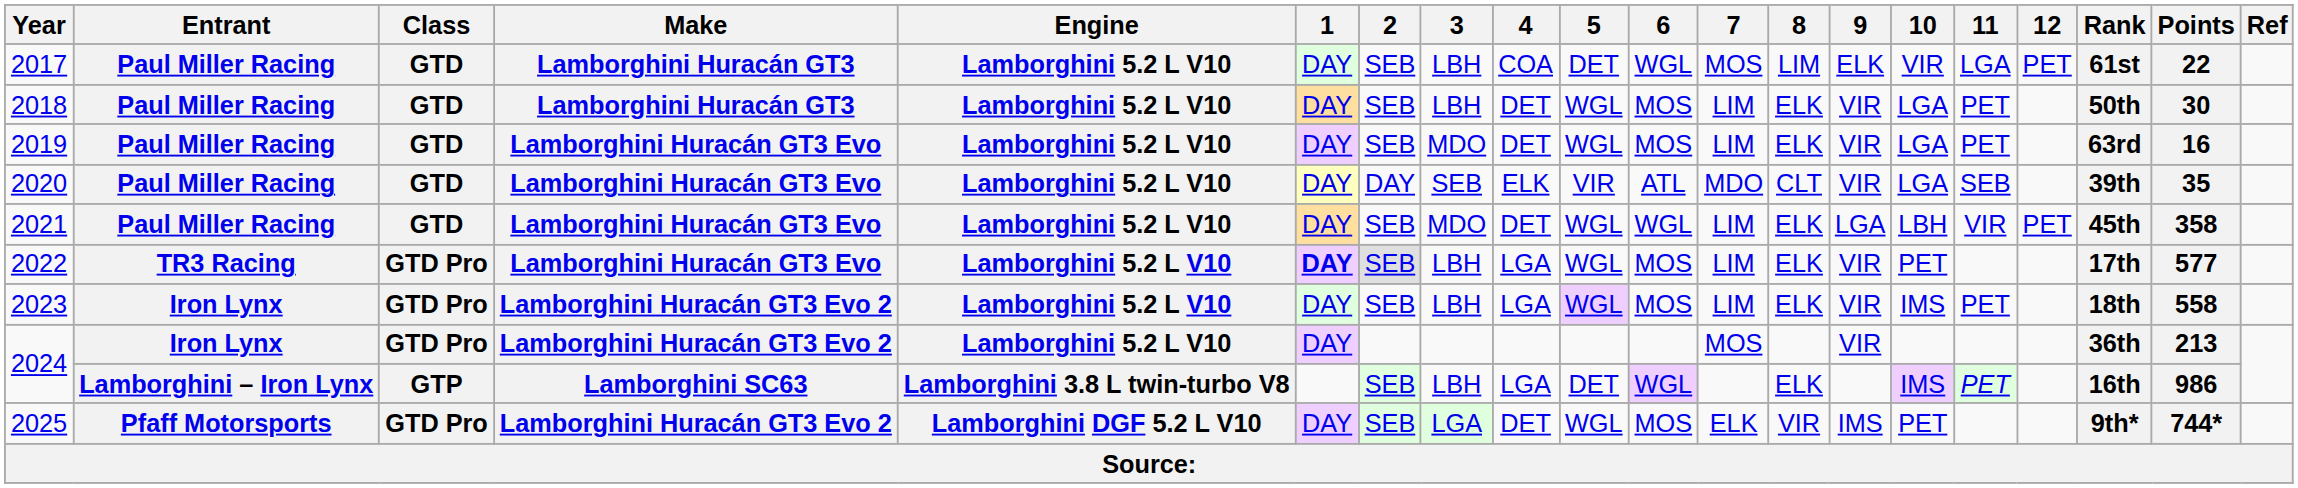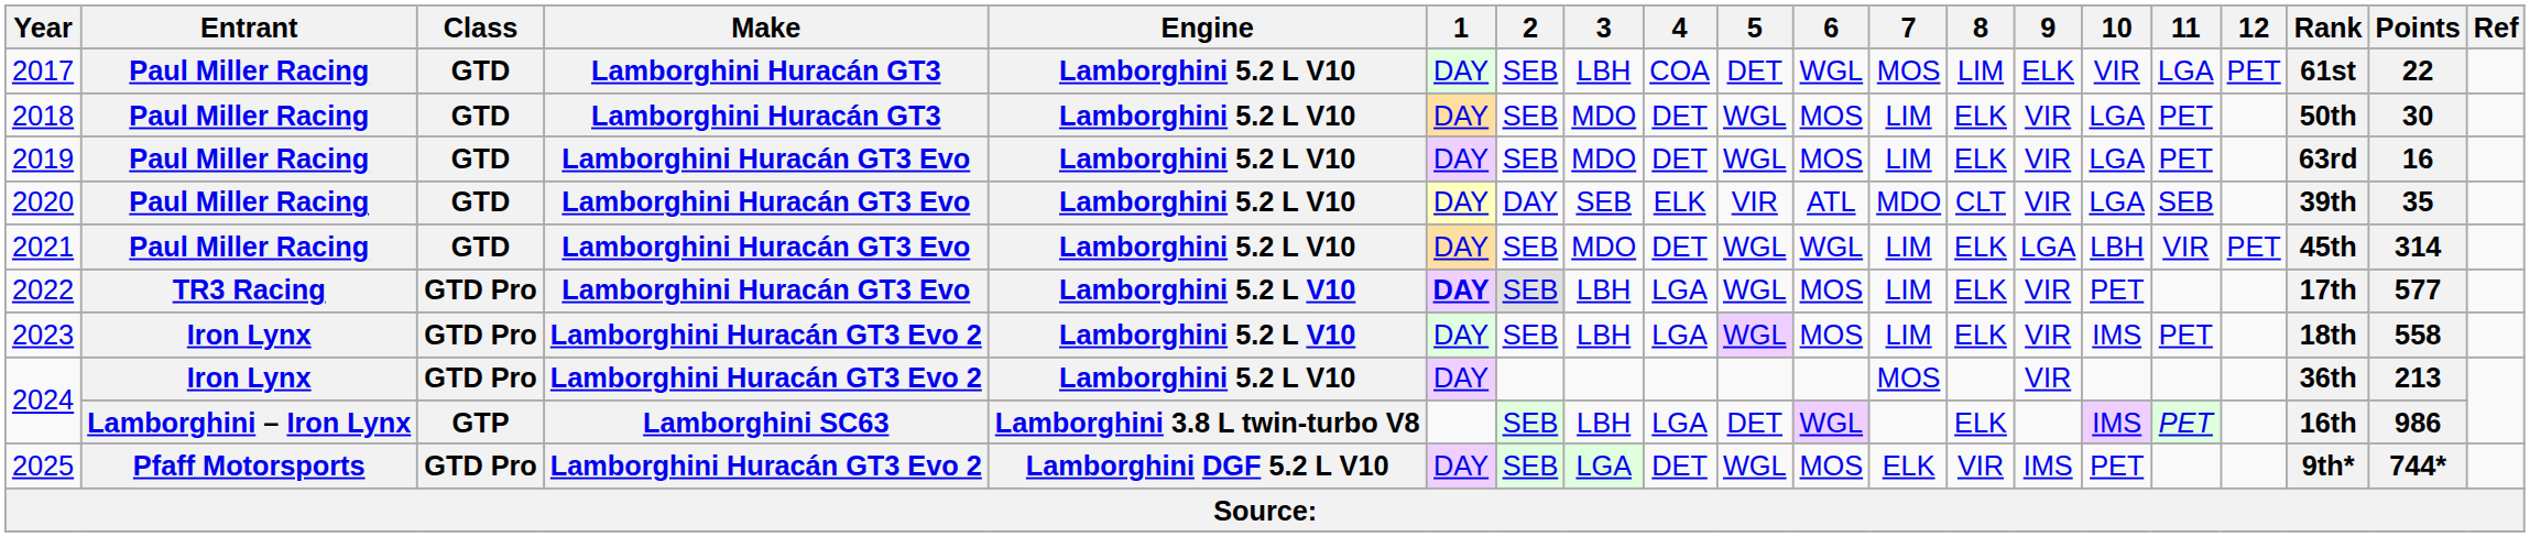 <table class="wikitable" style="text-align:center; font-size:85%">
 <tr>
 <th>Year</th>
 <th>Entrant</th>
 <th>Class</th>
 <th>Make</th>
 <th>Engine</th>
 <th>1</th>
 <th>2</th>
 <th>3</th>
 <th>4</th>
 <th>5</th>
 <th>6</th>
 <th>7</th>
 <th>8</th>
 <th>9</th>
 <th>10</th>
 <th>11</th>
 <th>12</th>
 <th>Rank</th>
 <th>Points</th>
 <th>Ref</th>
 </tr>
 <tr>
 <td><a href='#'>2017</a></td>
 <th nowrap><a href='#'>Paul Miller Racing</a></th>
 <th>GTD</th>
 <th nowrap><a href='#'>Lamborghini Huracán GT3</a></th>
 <th nowrap><a href='#'>Lamborghini</a> 5.2 L V10</th>
 <td style="background:#DFFFDF;"><a href='#'>DAY</a><br></td>
 <td><a href='#'>SEB</a></td>
 <td><a href='#'>LBH</a></td>
 <td><a href='#'>COA</a></td>
 <td><a href='#'>DET</a></td>
 <td><a href='#'>WGL</a></td>
 <td><a href='#'>MOS</a></td>
 <td><a href='#'>LIM</a></td>
 <td><a href='#'>ELK</a></td>
 <td><a href='#'>VIR</a></td>
 <td><a href='#'>LGA</a></td>
 <td><a href='#'>PET</a></td>
 <th>61st</th>
 <th>22</th>
 <td></td>
 </tr>
 <tr>
 <td><a href='#'>2018</a></td>
 <th nowrap><a href='#'>Paul Miller Racing</a></th>
 <th>GTD</th>
 <th nowrap><a href='#'>Lamborghini Huracán GT3</a></th>
 <th nowrap><a href='#'>Lamborghini</a> 5.2 L V10</th>
 <td style="background:#FFDF9F;"><a href='#'>DAY</a><br></td>
 <td><a href='#'>SEB</a></td>
-<td><a href='#'>LBH</a></td>
+<td><a href='#'>MDO</a></td>
 <td><a href='#'>DET</a></td>
 <td><a href='#'>WGL</a></td>
 <td><a href='#'>MOS</a></td>
 <td><a href='#'>LIM</a></td>
 <td><a href='#'>ELK</a></td>
 <td><a href='#'>VIR</a></td>
 <td><a href='#'>LGA</a></td>
 <td><a href='#'>PET</a></td>
 <td></td>
 <th>50th</th>
 <th>30</th>
 <td></td>
 </tr>
 <tr>
 <td><a href='#'>2019</a></td>
 <th nowrap><a href='#'>Paul Miller Racing</a></th>
 <th>GTD</th>
 <th nowrap><a href='#'>Lamborghini Huracán GT3 Evo</a></th>
 <th nowrap><a href='#'>Lamborghini</a> 5.2 L V10</th>
 <td style="background:#EFCFFF;"><a href='#'>DAY</a><br></td>
 <td><a href='#'>SEB</a></td>
 <td><a href='#'>MDO</a></td>
 <td><a href='#'>DET</a></td>
 <td><a href='#'>WGL</a></td>
 <td><a href='#'>MOS</a></td>
 <td><a href='#'>LIM</a></td>
 <td><a href='#'>ELK</a></td>
 <td><a href='#'>VIR</a></td>
 <td><a href='#'>LGA</a></td>
 <td><a href='#'>PET</a></td>
 <td></td>
 <th>63rd</th>
 <th>16</th>
 <td></td>
 </tr>
 <tr>
 <td><a href='#'>2020</a></td>
 <th nowrap><a href='#'>Paul Miller Racing</a></th>
 <th>GTD</th>
 <th nowrap><a href='#'>Lamborghini Huracán GT3 Evo</a></th>
 <th nowrap><a href='#'>Lamborghini</a> 5.2 L V10</th>
 <td style="background:#FFFFBF;"><a href='#'>DAY</a><br></td>
 <td><a href='#'>DAY</a></td>
 <td><a href='#'>SEB</a></td>
 <td><a href='#'>ELK</a></td>
 <td><a href='#'>VIR</a></td>
 <td><a href='#'>ATL</a></td>
 <td><a href='#'>MDO</a></td>
 <td><a href='#'>CLT</a></td>
 <td><a href='#'>VIR</a></td>
 <td><a href='#'>LGA</a></td>
 <td><a href='#'>SEB</a></td>
 <td></td>
 <th>39th</th>
 <th>35</th>
 <td></td>
 </tr>
 <tr>
 <td><a href='#'>2021</a></td>
 <th nowrap><a href='#'>Paul Miller Racing</a></th>
 <th>GTD</th>
 <th nowrap><a href='#'>Lamborghini Huracán GT3 Evo</a></th>
 <th nowrap><a href='#'>Lamborghini</a> 5.2 L V10</th>
 <td style="background:#FFDF9F;"><a href='#'>DAY</a><br></td>
 <td><a href='#'>SEB</a></td>
 <td><a href='#'>MDO</a></td>
 <td><a href='#'>DET</a></td>
 <td><a href='#'>WGL</a></td>
 <td><a href='#'>WGL</a></td>
 <td><a href='#'>LIM</a><br></td>
 <td><a href='#'>ELK</a></td>
 <td><a href='#'>LGA</a></td>
 <td><a href='#'>LBH</a></td>
 <td><a href='#'>VIR</a></td>
 <td><a href='#'>PET</a></td>
 <th>45th</th>
-<th>358</th>
+<th>314</th>
 <td></td>
 </tr>
 <tr>
 <td><a href='#'>2022</a></td>
 <th nowrap><a href='#'>TR3 Racing</a></th>
 <th>GTD Pro</th>
 <th nowrap><a href='#'>Lamborghini Huracán GT3 Evo</a></th>
 <th nowrap><a href='#'>Lamborghini</a> 5.2 L <a href='#'>V10</a></th>
 <td style="background:#EFCFFF;"><strong><a href='#'>DAY</a></strong><br></td>
 <td style="background:#DFDFDF;"><a href='#'>SEB</a><br></td>
 <td><a href='#'>LBH</a></td>
 <td><a href='#'>LGA</a></td>
 <td><a href='#'>WGL</a></td>
 <td><a href='#'>MOS</a></td>
 <td><a href='#'>LIM</a></td>
 <td><a href='#'>ELK</a></td>
 <td><a href='#'>VIR</a></td>
 <td><a href='#'>PET</a></td>
 <td></td>
 <td></td>
 <th>17th</th>
 <th>577</th>
 <td></td>
 </tr>
 <tr>
 <td><a href='#'>2023</a></td>
 <th nowrap><a href='#'>Iron Lynx</a></th>
 <th>GTD Pro</th>
 <th nowrap><a href='#'>Lamborghini Huracán GT3 Evo 2</a></th>
 <th nowrap><a href='#'>Lamborghini</a> 5.2 L <a href='#'>V10</a></th>
 <td style="background:#DFFFDF;"><a href='#'>DAY</a><br></td>
 <td><a href='#'>SEB</a></td>
 <td><a href='#'>LBH</a></td>
 <td><a href='#'>LGA</a></td>
 <td style="background:#EFCFFF;"><a href='#'>WGL</a><br></td>
 <td><a href='#'>MOS</a></td>
 <td><a href='#'>LIM</a></td>
 <td><a href='#'>ELK</a></td>
 <td><a href='#'>VIR</a></td>
 <td><a href='#'>IMS</a></td>
 <td><a href='#'>PET</a></td>
 <td></td>
 <th>18th</th>
 <th>558</th>
 <td></td>
 </tr>
 <tr>
 <td rowspan=2><a href='#'>2024</a></td>
 <th nowrap><a href='#'>Iron Lynx</a></th>
 <th nowrap>GTD Pro</th>
 <th nowrap><a href='#'>Lamborghini Huracán GT3 Evo 2</a></th>
 <th nowrap><a href='#'>Lamborghini</a> 5.2 L V10</th>
 <td style="background:#EFCFFF;"><a href='#'>DAY</a><br></td>
 <td></td>
 <td></td>
 <td></td>
 <td></td>
 <td></td>
 <td><a href='#'>MOS</a></td>
 <td></td>
 <td><a href='#'>VIR</a></td>
 <td></td>
 <td></td>
 <td></td>
 <th>36th</th>
 <th>213</th>
 <td rowspan="2"></td>
 </tr>
 <tr>
 <th nowrap><a href='#'>Lamborghini</a> – <a href='#'>Iron Lynx</a></th>
 <th>GTP</th>
 <th nowrap><a href='#'>Lamborghini SC63</a></th>
 <th nowrap><a href='#'>Lamborghini</a> 3.8 L twin-turbo V8</th>
 <td></td>
 <td style="background:#DFFFDF;"><a href='#'>SEB</a><br></td>
 <td><a href='#'>LBH</a></td>
 <td><a href='#'>LGA</a></td>
 <td><a href='#'>DET</a></td>
 <td style="background:#EFCFFF;"><a href='#'>WGL</a><br></td>
 <td></td>
 <td><a href='#'>ELK</a></td>
 <td></td>
 <td style="background:#EFCFFF;"><a href='#'>IMS</a><br></td>
 <td style="background:#DFFFDF;"><em><a href='#'>PET</a></em><br></td>
 <td></td>
 <th>16th</th>
 <th>986</th>
 </tr>
 <tr>
 <td><a href='#'>2025</a></td>
 <th><a href='#'>Pfaff Motorsports</a></th>
 <th>GTD Pro</th>
 <th><a href='#'>Lamborghini Huracán GT3 Evo 2</a></th>
 <th><a href='#'>Lamborghini</a> <a href='#'>DGF</a> 5.2 L V10</th>
 <td style="background:#EFCFFF;"><a href='#'>DAY</a><br></td>
 <td style="background:#DFFFDF;"><a href='#'>SEB</a><br></td>
 <td style="background:#DFFFDF;"><a href='#'>LGA</a><br></td>
 <td style="background:#;"><a href='#'>DET</a><br></td>
 <td style="background:#;"><a href='#'>WGL</a><br></td>
 <td style="background:#;"><a href='#'>MOS</a><br></td>
 <td style="background:#;"><a href='#'>ELK</a><br></td>
 <td style="background:#;"><a href='#'>VIR</a><br></td>
 <td style="background:#;"><a href='#'>IMS</a><br></td>
 <td style="background:#;"><a href='#'>PET</a><br></td>
 <td></td>
 <td></td>
 <th>9th*</th>
 <th>744*</th>
 </tr>
 <tr>
 <th colspan="20">Source:</th>
 </tr>
 </table>
